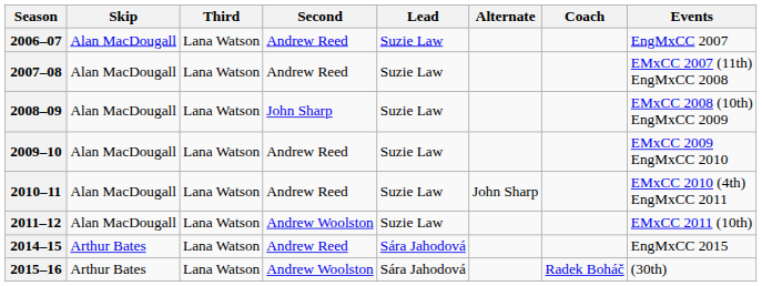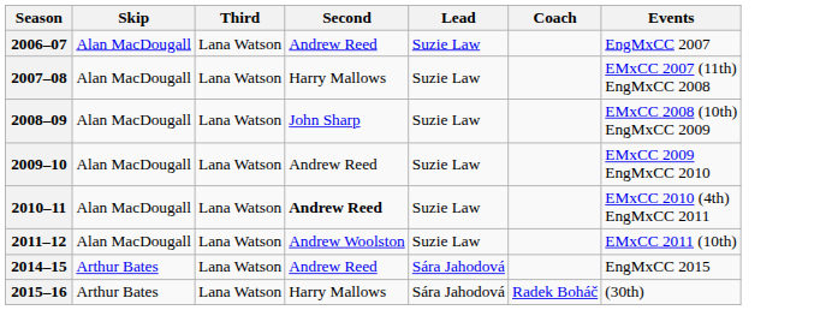 <table class="wikitable">
 <tr>
 <th scope="col" width=60>Season</th>
 <th scope="col">Skip</th>
 <th scope="col">Third</th>
 <th scope="col">Second</th>
 <th scope="col">Lead</th>
-<th scope="col">Alternate</th>
 <th scope="col">Coach</th>
 <th scope="col">Events</th>
 </tr>
 <tr>
 <th scope="row">2006–07</th>
 <td><a href='#'>Alan MacDougall</a></td>
 <td>Lana Watson</td>
 <td><a href='#'>Andrew Reed</a></td>
 <td><a href='#'>Suzie Law</a></td>
 <td></td>
-<td></td>
 <td><a href='#'>EngMxCC</a> 2007 </td>
 </tr>
 <tr>
 <th scope="row">2007–08</th>
 <td>Alan MacDougall</td>
 <td>Lana Watson</td>
-<td>Andrew Reed</td>
+<td>Harry Mallows</td>
 <td>Suzie Law</td>
-<td></td>
 <td></td>
 <td><a href='#'>EMxCC 2007</a> (11th)<br>EngMxCC 2008 </td>
 </tr>
 <tr>
 <th scope="row">2008–09</th>
 <td>Alan MacDougall</td>
 <td>Lana Watson</td>
 <td><a href='#'>John Sharp</a></td>
 <td>Suzie Law</td>
 <td></td>
-<td></td>
 <td><a href='#'>EMxCC 2008</a> (10th)<br>EngMxCC 2009 </td>
 </tr>
 <tr>
 <th scope="row">2009–10</th>
 <td>Alan MacDougall</td>
 <td>Lana Watson</td>
 <td>Andrew Reed</td>
 <td>Suzie Law</td>
 <td></td>
-<td></td>
 <td><a href='#'>EMxCC 2009</a> <br>EngMxCC 2010 </td>
 </tr>
 <tr>
 <th scope="row">2010–11</th>
 <td>Alan MacDougall</td>
 <td>Lana Watson</td>
-<td>Andrew Reed</td>
+<td><strong>Andrew Reed</strong></td>
 <td>Suzie Law</td>
-<td>John Sharp</td>
 <td></td>
 <td><a href='#'>EMxCC 2010</a> (4th)<br>EngMxCC 2011 </td>
 </tr>
 <tr>
 <th scope="row">2011–12</th>
 <td>Alan MacDougall</td>
 <td>Lana Watson</td>
 <td><a href='#'>Andrew Woolston</a></td>
 <td>Suzie Law</td>
 <td></td>
-<td></td>
 <td><a href='#'>EMxCC 2011</a> (10th)</td>
 </tr>
 <tr>
 <th scope="row">2014–15</th>
 <td><a href='#'>Arthur Bates</a></td>
 <td>Lana Watson</td>
 <td><a href='#'>Andrew Reed</a></td>
 <td><a href='#'>Sára Jahodová</a></td>
 <td></td>
-<td></td>
 <td>EngMxCC 2015 </td>
 </tr>
 <tr>
 <th scope="row">2015–16</th>
 <td>Arthur Bates</td>
 <td>Lana Watson</td>
-<td><a href='#'>Andrew Woolston</a></td>
+<td>Harry Mallows</td>
 <td>Sára Jahodová</td>
-<td></td>
 <td><a href='#'>Radek Boháč</a></td>
 <td> (30th)</td>
 </tr>
 </table>
